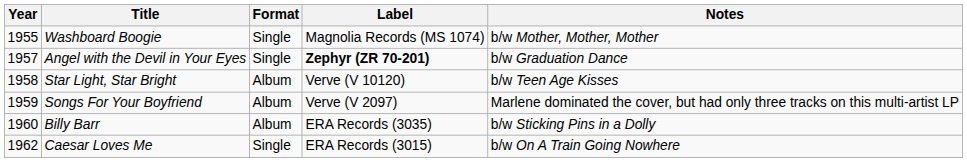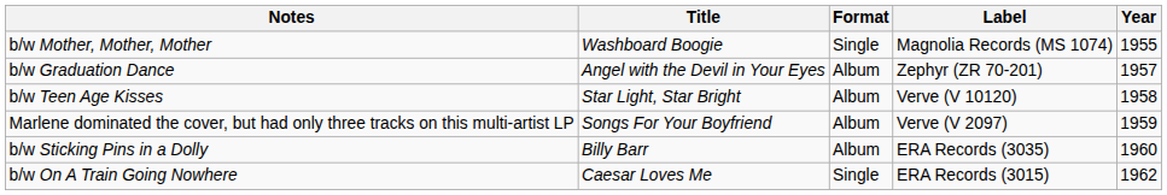 <table class="wikitable sortable plainrowheaders">
 <tr>
-<th scope="col">Year</th>
+<th scope="col">Notes</th>
 <th scope="col">Title</th>
 <th scope="col">Format</th>
 <th scope="col">Label</th>
-<th scope="col">Notes</th>
+<th scope="col">Year</th>
 </tr>
 <tr>
-<td>1955</td>
+<td>b/w <em>Mother, Mother, Mother</em></td>
 <td><em>Washboard Boogie</em></td>
 <td>Single</td>
 <td>Magnolia Records (MS 1074)</td>
-<td>b/w <em>Mother, Mother, Mother</em></td>
+<td>1955</td>
 </tr>
 <tr>
+<td>b/w <em>Graduation Dance</em></td>
+<td><em>Angel with the Devil in Your Eyes</em></td>
+<td>Album</td>
+<td>Zephyr (ZR 70-201)</td>
 <td>1957</td>
-<td><em>Angel with the Devil in Your Eyes</em></td>
-<td>Single</td>
-<td><strong>Zephyr (ZR 70-201)</strong></td>
-<td>b/w <em>Graduation Dance</em></td>
 </tr>
 <tr>
-<td>1958</td>
+<td>b/w <em>Teen Age Kisses</em></td>
 <td><em>Star Light, Star Bright</em></td>
 <td>Album</td>
 <td>Verve (V 10120)</td>
-<td>b/w <em>Teen Age Kisses</em></td>
+<td>1958</td>
 </tr>
 <tr>
-<td>1959</td>
+<td>Marlene dominated the cover, but had only three tracks on this multi-artist LP</td>
 <td><em>Songs For Your Boyfriend</em></td>
 <td>Album</td>
 <td>Verve (V 2097)</td>
-<td>Marlene dominated the cover, but had only three tracks on this multi-artist LP</td>
+<td>1959</td>
 </tr>
 <tr>
-<td>1960</td>
+<td>b/w <em>Sticking Pins in a Dolly</em></td>
 <td><em>Billy Barr</em></td>
 <td>Album</td>
 <td>ERA Records (3035)</td>
-<td>b/w <em>Sticking Pins in a Dolly</em></td>
+<td>1960</td>
 </tr>
 <tr>
-<td>1962</td>
+<td>b/w <em>On A Train Going Nowhere</em></td>
 <td><em>Caesar Loves Me</em></td>
 <td>Single</td>
 <td>ERA Records (3015)</td>
-<td>b/w <em>On A Train Going Nowhere</em></td>
+<td>1962</td>
 </tr>
 </table>
